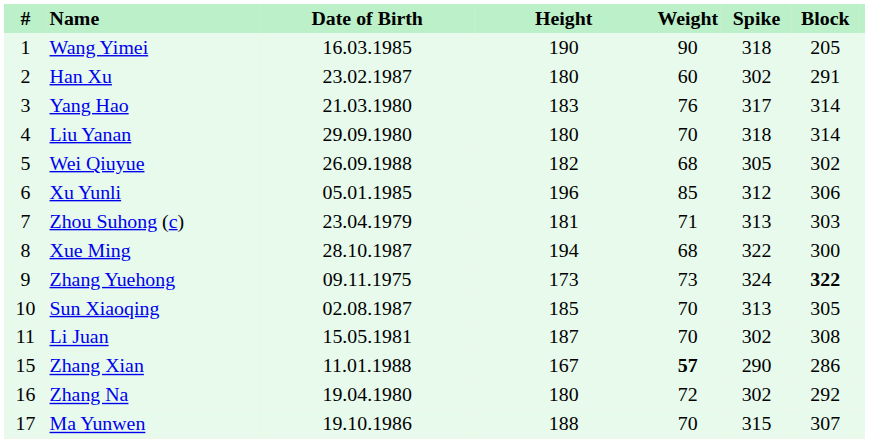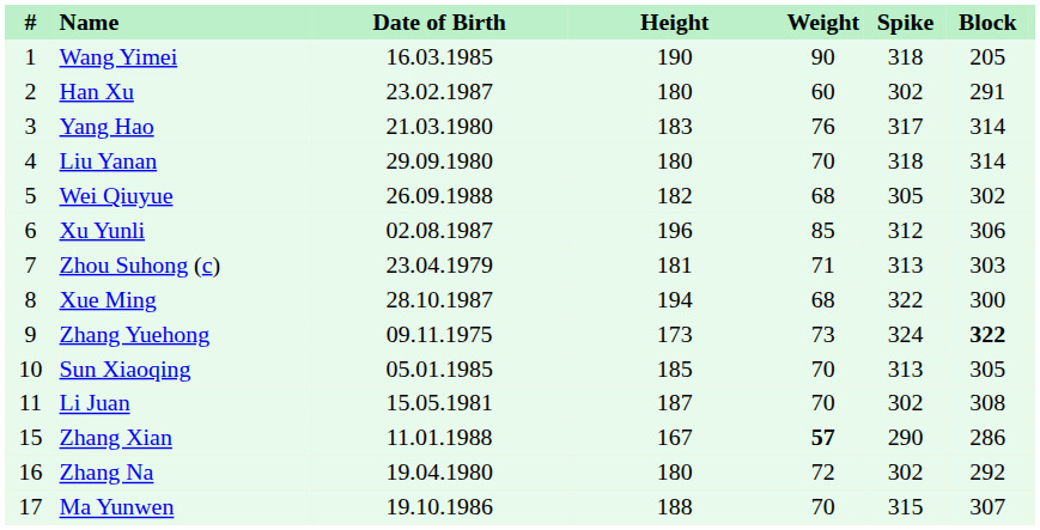 <table border=0 cellpadding=2 cellspacing=0  |- bgcolor=#FFECCE style="text-align:center; font-size:90%;" width=100%>
 <tr bgcolor=#BBF0C9>
 <th width=5%>#</th>
 <th width=25% align=left>Name</th>
 <th width=25%>Date of Birth</th>
 <th width=21%>Height</th>
 <th width=8%>Weight</th>
 <th width=8%>Spike</th>
 <th width=8%>Block</th>
 <th></th>
 </tr>
 <tr bgcolor=#E7FAEC>
 <td>1</td>
 <td align=left><a href='#'>Wang Yimei</a></td>
 <td>16.03.1985</td>
 <td>190</td>
 <td>90</td>
 <td>318</td>
 <td>205</td>
 <td></td>
 </tr>
 <tr bgcolor=#E7FAEC>
 <td>2</td>
 <td align=left><a href='#'>Han Xu</a></td>
 <td>23.02.1987</td>
 <td>180</td>
 <td>60</td>
 <td>302</td>
 <td>291</td>
 <td></td>
 </tr>
 <tr bgcolor=#E7FAEC>
 <td>3</td>
 <td align=left><a href='#'>Yang Hao</a></td>
 <td>21.03.1980</td>
 <td>183</td>
 <td>76</td>
 <td>317</td>
 <td>314</td>
 <td></td>
 </tr>
 <tr bgcolor=#E7FAEC>
 <td>4</td>
 <td align=left><a href='#'>Liu Yanan</a></td>
 <td>29.09.1980</td>
 <td>180</td>
 <td>70</td>
 <td>318</td>
 <td>314</td>
 <td></td>
 </tr>
 <tr bgcolor=#E7FAEC>
 <td>5</td>
 <td align=left><a href='#'>Wei Qiuyue</a></td>
 <td>26.09.1988</td>
 <td>182</td>
 <td>68</td>
 <td>305</td>
 <td>302</td>
 <td></td>
 </tr>
 <tr bgcolor=#E7FAEC>
 <td>6</td>
 <td align=left><a href='#'>Xu Yunli</a></td>
-<td>05.01.1985</td>
+<td>02.08.1987</td>
 <td>196</td>
 <td>85</td>
 <td>312</td>
 <td>306</td>
 <td></td>
 </tr>
 <tr bgcolor=#E7FAEC>
 <td>7</td>
 <td align=left><a href='#'>Zhou Suhong</a> (<a href='#'>c</a>)</td>
 <td>23.04.1979</td>
 <td>181</td>
 <td>71</td>
 <td>313</td>
 <td>303</td>
 <td></td>
 </tr>
 <tr bgcolor=#E7FAEC>
 <td>8</td>
 <td align=left><a href='#'>Xue Ming</a></td>
 <td>28.10.1987</td>
 <td>194</td>
 <td>68</td>
 <td>322</td>
 <td>300</td>
 <td></td>
 </tr>
 <tr bgcolor=#E7FAEC>
 <td>9</td>
 <td align=left><a href='#'>Zhang Yuehong</a></td>
 <td>09.11.1975</td>
 <td>173</td>
 <td>73</td>
 <td>324</td>
 <td><strong>322</strong></td>
 <td></td>
 </tr>
 <tr bgcolor=#E7FAEC>
 <td>10</td>
 <td align=left><a href='#'>Sun Xiaoqing</a></td>
-<td>02.08.1987</td>
+<td>05.01.1985</td>
 <td>185</td>
 <td>70</td>
 <td>313</td>
 <td>305</td>
 <td></td>
 </tr>
 <tr bgcolor=#E7FAEC>
 <td>11</td>
 <td align=left><a href='#'>Li Juan</a></td>
 <td>15.05.1981</td>
 <td>187</td>
 <td>70</td>
 <td>302</td>
 <td>308</td>
 <td></td>
 </tr>
 <tr bgcolor=#E7FAEC>
 <td>15</td>
 <td align=left><a href='#'>Zhang Xian</a></td>
 <td>11.01.1988</td>
 <td>167</td>
 <td><strong>57</strong></td>
 <td>290</td>
 <td>286</td>
 <td></td>
 </tr>
 <tr bgcolor=#E7FAEC>
 <td>16</td>
 <td align=left><a href='#'>Zhang Na</a></td>
 <td>19.04.1980</td>
 <td>180</td>
 <td>72</td>
 <td>302</td>
 <td>292</td>
 <td></td>
 </tr>
 <tr bgcolor=#E7FAEC>
 <td>17</td>
 <td align=left><a href='#'>Ma Yunwen</a></td>
 <td>19.10.1986</td>
 <td>188</td>
 <td>70</td>
 <td>315</td>
 <td>307</td>
 <td></td>
 </tr>
 </table>
